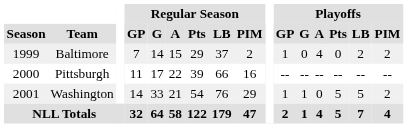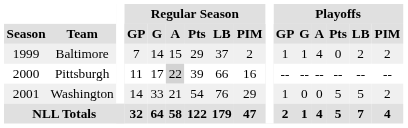 <table BORDER="0" CELLPADDING="3" CELLSPACING="0">
 <tr style="text-align: center; background: #e0e0e0">
 <th ALIGN="center" colspan="2" style="background: #ffffff"> </th>
 <th ALIGN="center" rowspan="99" style="background: #ffffff"> </th>
 <th ALIGN="center" colspan="6">Regular Season</th>
 <th ALIGN="center" rowspan="99" style="background: #ffffff"> </th>
 <th ALIGN="center" colspan="6">Playoffs</th>
 </tr>
 <tr style="text-align: center; background: #e0e0e0">
 <th ALIGN="center">Season</th>
 <th ALIGN="center">Team</th>
 <th ALIGN="center">GP</th>
 <th ALIGN="center">G</th>
 <th ALIGN="center">A</th>
 <th ALIGN="center">Pts</th>
 <th ALIGN="center">LB</th>
 <th ALIGN="center">PIM</th>
 <th ALIGN="center">GP</th>
 <th ALIGN="center">G</th>
 <th ALIGN="center">A</th>
 <th ALIGN="center">Pts</th>
 <th ALIGN="center">LB</th>
 <th ALIGN="center">PIM</th>
 </tr>
 <tr style="text-align: center; background: #f0f0f0">
 <td ALIGN="center">1999</td>
 <td ALIGN="center">Baltimore</td>
 <td ALIGN="center">7</td>
 <td ALIGN="center">14</td>
 <td ALIGN="center">15</td>
 <td ALIGN="center">29</td>
 <td ALIGN="center">37</td>
 <td ALIGN="center">2</td>
 <td ALIGN="center">1</td>
-<td ALIGN="center">0</td>
+<td ALIGN="center">1</td>
 <td ALIGN="center">4</td>
 <td ALIGN="center">0</td>
 <td ALIGN="center">2</td>
 <td ALIGN="center">2</td>
 </tr>
 <tr ALIGN="center">
 <td ALIGN="center">2000</td>
 <td ALIGN="center">Pittsburgh</td>
 <td ALIGN="center">11</td>
 <td ALIGN="center">17</td>
-<td ALIGN="center">22</td>
+<td ALIGN="center" style="background: lightgrey;">22</td>
 <td ALIGN="center">39</td>
 <td ALIGN="center">66</td>
 <td ALIGN="center">16</td>
 <td ALIGN="center">--</td>
 <td ALIGN="center">--</td>
 <td ALIGN="center">--</td>
 <td ALIGN="center">--</td>
 <td ALIGN="center">--</td>
 <td ALIGN="center">--</td>
 </tr>
 <tr style="text-align: center; background: #f0f0f0">
 <td ALIGN="center">2001</td>
 <td ALIGN="center">Washington</td>
 <td ALIGN="center">14</td>
 <td ALIGN="center">33</td>
 <td ALIGN="center">21</td>
 <td ALIGN="center">54</td>
 <td ALIGN="center">76</td>
 <td ALIGN="center">29</td>
 <td ALIGN="center">1</td>
-<td ALIGN="center">1</td>
+<td ALIGN="center">0</td>
 <td ALIGN="center">0</td>
 <td ALIGN="center">5</td>
 <td ALIGN="center">5</td>
 <td ALIGN="center">2</td>
 </tr>
 <tr style="text-align: center; background: #e0e0e0">
 <th colspan="3">NLL Totals</th>
 <th ALIGN="center">32</th>
 <th ALIGN="center">64</th>
 <th ALIGN="center">58</th>
 <th ALIGN="center">122</th>
 <th ALIGN="center">179</th>
 <th ALIGN="center">47</th>
 <th ALIGN="center">2</th>
 <th ALIGN="center">1</th>
 <th ALIGN="center">4</th>
 <th ALIGN="center">5</th>
 <th ALIGN="center">7</th>
 <th ALIGN="center">4</th>
 </tr>
 </table>
